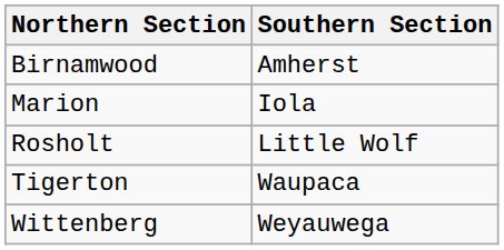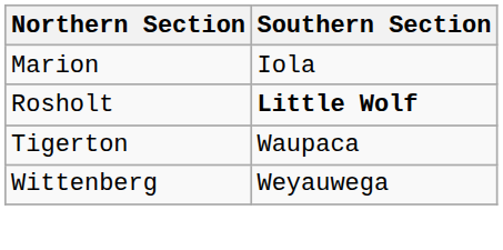 <table class="wikitable">
 <tr>
 <th>Northern Section</th>
 <th>Southern Section</th>
-</tr>
-<tr>
-<td>Birnamwood</td>
-<td>Amherst</td>
 </tr>
 <tr>
 <td>Marion</td>
 <td>Iola</td>
 </tr>
 <tr>
 <td>Rosholt</td>
-<td>Little Wolf</td>
+<td><strong>Little Wolf</strong></td>
 </tr>
 <tr>
 <td>Tigerton</td>
 <td>Waupaca</td>
 </tr>
 <tr>
 <td>Wittenberg</td>
 <td>Weyauwega</td>
 </tr>
 </table>
